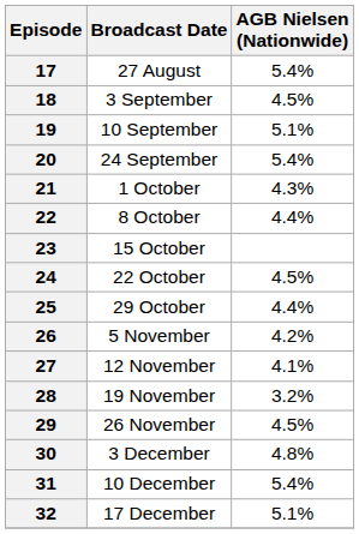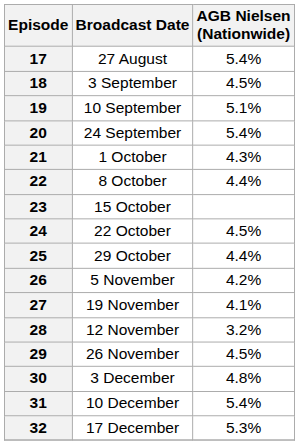 <table class=wikitable style=text-align:center;background:#ffffff>
 <tr>
 <th>Episode</th>
 <th>Broadcast Date</th>
 <th>AGB Nielsen<br>(Nationwide)<br></th>
 </tr>
 <tr>
 <th>17</th>
 <td>27 August</td>
 <td>5.4%</td>
 </tr>
 <tr>
 <th>18</th>
 <td>3 September</td>
 <td>4.5%</td>
 </tr>
 <tr>
 <th>19</th>
 <td>10 September</td>
 <td>5.1%</td>
 </tr>
 <tr>
 <th>20</th>
 <td>24 September</td>
 <td>5.4%</td>
 </tr>
 <tr>
 <th>21</th>
 <td>1 October</td>
 <td>4.3%</td>
 </tr>
 <tr>
 <th>22</th>
 <td>8 October</td>
 <td>4.4%</td>
 </tr>
 <tr>
 <th>23</th>
 <td>15 October</td>
 <td></td>
 </tr>
 <tr>
 <th>24</th>
 <td>22 October</td>
 <td>4.5%</td>
 </tr>
 <tr>
 <th>25</th>
 <td>29 October</td>
 <td>4.4%</td>
 </tr>
 <tr>
 <th>26</th>
 <td>5 November</td>
 <td>4.2%</td>
 </tr>
 <tr>
 <th>27</th>
-<td>12 November</td>
+<td>19 November</td>
 <td>4.1%</td>
 </tr>
 <tr>
 <th>28</th>
-<td>19 November</td>
+<td>12 November</td>
 <td>3.2%</td>
 </tr>
 <tr>
 <th>29</th>
 <td>26 November</td>
 <td>4.5%</td>
 </tr>
 <tr>
 <th>30</th>
 <td>3 December</td>
 <td>4.8%</td>
 </tr>
 <tr>
 <th>31</th>
 <td>10 December</td>
 <td>5.4%</td>
 </tr>
 <tr>
 <th>32</th>
 <td>17 December</td>
-<td>5.1%</td>
+<td>5.3%</td>
 </tr>
 <tr>
 </tr>
 </table>
